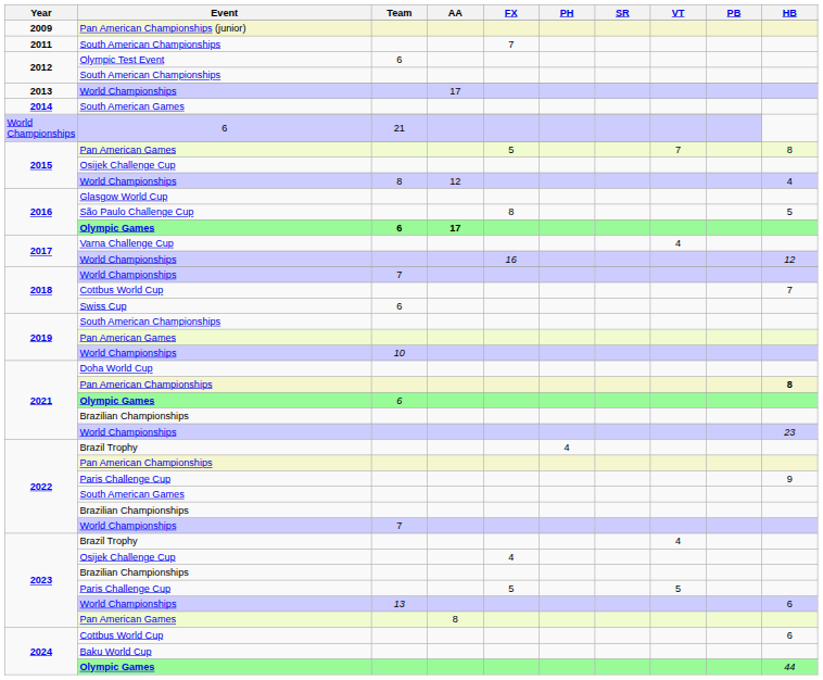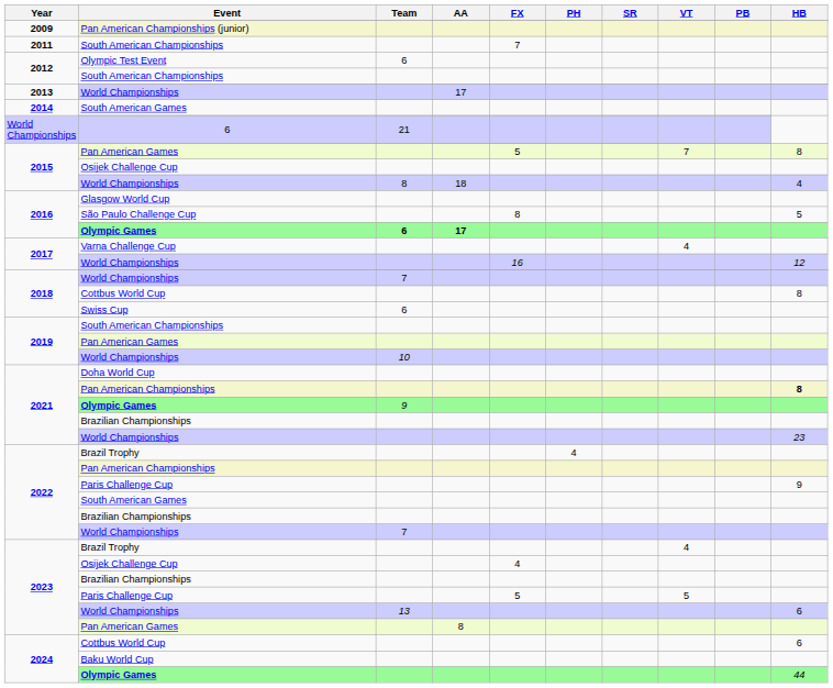 <table class="wikitable sortable" style="text-align:center; font-size:95%;">
 <tr>
 <th width=7% class=unsortable>Year</th>
 <th width=37% class=unsortable>Event</th>
 <th width=7% class=unsortable>Team</th>
 <th width=7% class=unsortable>AA</th>
 <th width=7% class=unsortable><a href='#'>FX</a></th>
 <th width=7% class=unsortable><a href='#'>PH</a></th>
 <th width=7% class=unsortable><a href='#'>SR</a></th>
 <th width=7% class=unsortable><a href='#'>VT</a></th>
 <th width=7% class=unsortable><a href='#'>PB</a></th>
 <th width=7% class=unsortable><a href='#'>HB</a></th>
 </tr>
 <tr>
 <td rowspan="2"><strong>2009</strong></td>
 </tr>
 <tr bgcolor=#F5F6CE>
 <td align=left><a href='#'>Pan American Championships</a> (junior)</td>
 <td></td>
 <td></td>
 <td></td>
 <td></td>
 <td></td>
 <td></td>
 <td></td>
 <td></td>
 </tr>
 <tr>
 <td rowspan="1"><strong>2011</strong></td>
 <td align=left><a href='#'>South American Championships</a></td>
 <td></td>
 <td></td>
 <td>7</td>
 <td></td>
 <td></td>
 <td></td>
 <td></td>
 <td></td>
 </tr>
 <tr>
 <td rowspan="2"><strong>2012</strong></td>
 <td align=left><a href='#'>Olympic Test Event</a></td>
 <td>6</td>
 <td></td>
 <td></td>
 <td></td>
 <td></td>
 <td></td>
 <td></td>
 <td></td>
 </tr>
 <tr>
 <td align=left><a href='#'>South American Championships</a></td>
 <td></td>
 <td></td>
 <td></td>
 <td></td>
 <td></td>
 <td></td>
 <td></td>
 <td></td>
 </tr>
 <tr>
 <td rowspan="2"><strong>2013</strong></td>
 </tr>
 <tr bgcolor=#CCCCFF>
 <td align=left><a href='#'>World Championships</a></td>
 <td></td>
 <td>17</td>
 <td></td>
 <td></td>
 <td></td>
 <td></td>
 <td></td>
 <td></td>
 </tr>
 <tr>
 <td rowspan="2"><strong><a href='#'>2014</a></strong></td>
 <td align=left><a href='#'>South American Games</a></td>
 <td></td>
 <td></td>
 <td></td>
 <td></td>
 <td></td>
 <td></td>
 <td></td>
 <td></td>
 </tr>
 <tr>
 </tr>
 <tr bgcolor=#CCCCFF>
 <td align=left><a href='#'>World Championships</a></td>
 <td>6</td>
 <td>21</td>
 <td></td>
 <td></td>
 <td></td>
 <td></td>
 <td></td>
 <td></td>
 </tr>
 <tr>
 <td rowspan="4"><strong><a href='#'>2015</a></strong></td>
 </tr>
 <tr bgcolor=#f0fccf>
 <td align=left><a href='#'>Pan American Games</a></td>
 <td></td>
 <td></td>
 <td>5</td>
 <td></td>
 <td></td>
 <td>7</td>
 <td></td>
 <td>8</td>
 </tr>
 <tr>
 <td align=left><a href='#'>Osijek Challenge Cup</a></td>
 <td></td>
 <td></td>
 <td></td>
 <td></td>
 <td></td>
 <td></td>
 <td></td>
 <td></td>
 </tr>
 <tr bgcolor=#CCCCFF>
 <td align=left><a href='#'>World Championships</a></td>
 <td>8</td>
-<td>12</td>
+<td>18</td>
 <td></td>
 <td></td>
 <td></td>
 <td></td>
 <td></td>
 <td>4</td>
 </tr>
 <tr>
 <td rowspan="3"><strong><a href='#'>2016</a></strong></td>
 <td align=left><a href='#'>Glasgow World Cup</a></td>
 <td></td>
 <td></td>
 <td></td>
 <td></td>
 <td></td>
 <td></td>
 <td></td>
 <td></td>
 </tr>
 <tr>
 <td align=left><a href='#'>São Paulo Challenge Cup</a></td>
 <td></td>
 <td></td>
 <td>8</td>
 <td></td>
 <td></td>
 <td></td>
 <td></td>
 <td>5</td>
 </tr>
 <tr bgcolor=#98FB98>
 <td align=left><strong><a href='#'>Olympic Games</a></strong></td>
 <td><strong>6</strong></td>
 <td><strong>17</strong></td>
 <td></td>
 <td></td>
 <td></td>
 <td></td>
 <td></td>
 <td></td>
 </tr>
 <tr>
 <td rowspan="2"><strong><a href='#'>2017</a></strong></td>
 <td align=left><a href='#'>Varna Challenge Cup</a></td>
 <td></td>
 <td></td>
 <td></td>
 <td></td>
 <td></td>
 <td>4</td>
 <td></td>
 <td></td>
 </tr>
 <tr bgcolor=#CCCCFF>
 <td align=left><a href='#'>World Championships</a></td>
 <td></td>
 <td></td>
 <td><em>16</em></td>
 <td></td>
 <td></td>
 <td></td>
 <td></td>
 <td><em>12</em></td>
 </tr>
 <tr>
 <td rowspan="4"><strong><a href='#'>2018</a></strong></td>
 </tr>
 <tr bgcolor=#CCCCFF>
 <td align=left><a href='#'>World Championships</a></td>
 <td>7</td>
 <td></td>
 <td></td>
 <td></td>
 <td></td>
 <td></td>
 <td></td>
 <td></td>
 </tr>
 <tr>
 <td align=left><a href='#'>Cottbus World Cup</a></td>
 <td></td>
 <td></td>
 <td></td>
 <td></td>
 <td></td>
 <td></td>
 <td></td>
-<td>7</td>
+<td>8</td>
 </tr>
 <tr>
 <td align=left><a href='#'>Swiss Cup</a></td>
 <td>6</td>
 <td></td>
 <td></td>
 <td></td>
 <td></td>
 <td></td>
 <td></td>
 <td></td>
 </tr>
 <tr>
 <td rowspan="3"><strong><a href='#'>2019</a></strong></td>
 <td align=left><a href='#'>South American Championships</a></td>
 <td></td>
 <td></td>
 <td></td>
 <td></td>
 <td></td>
 <td></td>
 <td></td>
 <td></td>
 </tr>
 <tr bgcolor=#f0fccf>
 <td align=left><a href='#'>Pan American Games</a></td>
 <td></td>
 <td></td>
 <td></td>
 <td></td>
 <td></td>
 <td></td>
 <td></td>
 <td></td>
 </tr>
 <tr bgcolor=#CCCCFF>
 <td align=left><a href='#'>World Championships</a></td>
 <td><em>10</em></td>
 <td></td>
 <td></td>
 <td></td>
 <td></td>
 <td></td>
 <td></td>
 <td></td>
 </tr>
 <tr>
 <td rowspan="5"><strong><a href='#'>2021</a></strong></td>
 <td align=left><a href='#'>Doha World Cup</a></td>
 <td></td>
 <td></td>
 <td></td>
 <td></td>
 <td></td>
 <td></td>
 <td></td>
 <td></td>
 </tr>
 <tr bgcolor=#F5F6CE>
 <td align=left><a href='#'>Pan American Championships</a></td>
 <td></td>
 <td></td>
 <td></td>
 <td></td>
 <td></td>
 <td></td>
 <td></td>
 <td><strong>8</strong></td>
 </tr>
 <tr bgcolor=#98FB98>
 <td align=left><strong><a href='#'>Olympic Games</a></strong></td>
-<td><em>6</em></td>
+<td><em>9</em></td>
 <td></td>
 <td></td>
 <td></td>
 <td></td>
 <td></td>
 <td></td>
 <td></td>
 </tr>
 <tr>
 <td align=left>Brazilian Championships</td>
 <td></td>
 <td></td>
 <td></td>
 <td></td>
 <td></td>
 <td></td>
 <td></td>
 <td></td>
 </tr>
 <tr bgcolor=#CCCCFF>
 <td align=left><a href='#'>World Championships</a></td>
 <td></td>
 <td></td>
 <td></td>
 <td></td>
 <td></td>
 <td></td>
 <td></td>
 <td><em>23</em></td>
 </tr>
 <tr>
 <td rowspan="6"><strong><a href='#'>2022</a></strong></td>
 <td align=left>Brazil Trophy</td>
 <td></td>
 <td></td>
 <td></td>
 <td>4</td>
 <td></td>
 <td></td>
 <td></td>
 <td></td>
 </tr>
 <tr bgcolor=#F5F6CE>
 <td align=left><a href='#'>Pan American Championships</a></td>
 <td></td>
 <td></td>
 <td></td>
 <td></td>
 <td></td>
 <td></td>
 <td></td>
 <td></td>
 </tr>
 <tr>
 <td align=left><a href='#'>Paris Challenge Cup</a></td>
 <td></td>
 <td></td>
 <td></td>
 <td></td>
 <td></td>
 <td></td>
 <td></td>
 <td>9</td>
 </tr>
 <tr>
 <td align=left><a href='#'>South American Games</a></td>
 <td></td>
 <td></td>
 <td></td>
 <td></td>
 <td></td>
 <td></td>
 <td></td>
 <td></td>
 </tr>
 <tr>
 <td align=left>Brazilian Championships</td>
 <td></td>
 <td></td>
 <td></td>
 <td></td>
 <td></td>
 <td></td>
 <td></td>
 <td></td>
 </tr>
 <tr bgcolor=#CCCCFF>
 <td align=left><a href='#'>World Championships</a></td>
 <td>7</td>
 <td></td>
 <td></td>
 <td></td>
 <td></td>
 <td></td>
 <td></td>
 <td></td>
 </tr>
 <tr>
 <td rowspan="6"><strong><a href='#'>2023</a></strong></td>
 <td align=left>Brazil Trophy</td>
 <td></td>
 <td></td>
 <td></td>
 <td></td>
 <td></td>
 <td>4</td>
 <td></td>
 <td></td>
 </tr>
 <tr>
 <td align=left><a href='#'>Osijek Challenge Cup</a></td>
 <td></td>
 <td></td>
 <td>4</td>
 <td></td>
 <td></td>
 <td></td>
 <td></td>
 <td></td>
 </tr>
 <tr>
 <td align=left>Brazilian Championships</td>
 <td></td>
 <td></td>
 <td></td>
 <td></td>
 <td></td>
 <td></td>
 <td></td>
 <td></td>
 </tr>
 <tr>
 <td align=left><a href='#'>Paris Challenge Cup</a></td>
 <td></td>
 <td></td>
 <td>5</td>
 <td></td>
 <td></td>
 <td>5</td>
 <td></td>
 <td></td>
 </tr>
 <tr bgcolor=#CCCCFF>
 <td align=left><a href='#'>World Championships</a></td>
 <td><em>13</em></td>
 <td></td>
 <td></td>
 <td></td>
 <td></td>
 <td></td>
 <td></td>
 <td>6</td>
 </tr>
 <tr bgcolor=#f0fccf>
 <td align=left><a href='#'>Pan American Games</a></td>
 <td></td>
 <td>8</td>
 <td></td>
 <td></td>
 <td></td>
 <td></td>
 <td></td>
 <td></td>
 </tr>
 <tr>
 <td rowspan="3"><strong><a href='#'>2024</a></strong></td>
 <td align=left><a href='#'>Cottbus World Cup</a></td>
 <td></td>
 <td></td>
 <td></td>
 <td></td>
 <td></td>
 <td></td>
 <td></td>
 <td>6</td>
 </tr>
 <tr>
 <td align=left><a href='#'>Baku World Cup</a></td>
 <td></td>
 <td></td>
 <td></td>
 <td></td>
 <td></td>
 <td></td>
 <td></td>
 <td></td>
 </tr>
 <tr bgcolor=98FB98>
 <td align=left><strong><a href='#'>Olympic Games</a></strong></td>
 <td></td>
 <td></td>
 <td></td>
 <td></td>
 <td></td>
 <td></td>
 <td></td>
 <td><em>44</em></td>
 </tr>
 </table>
